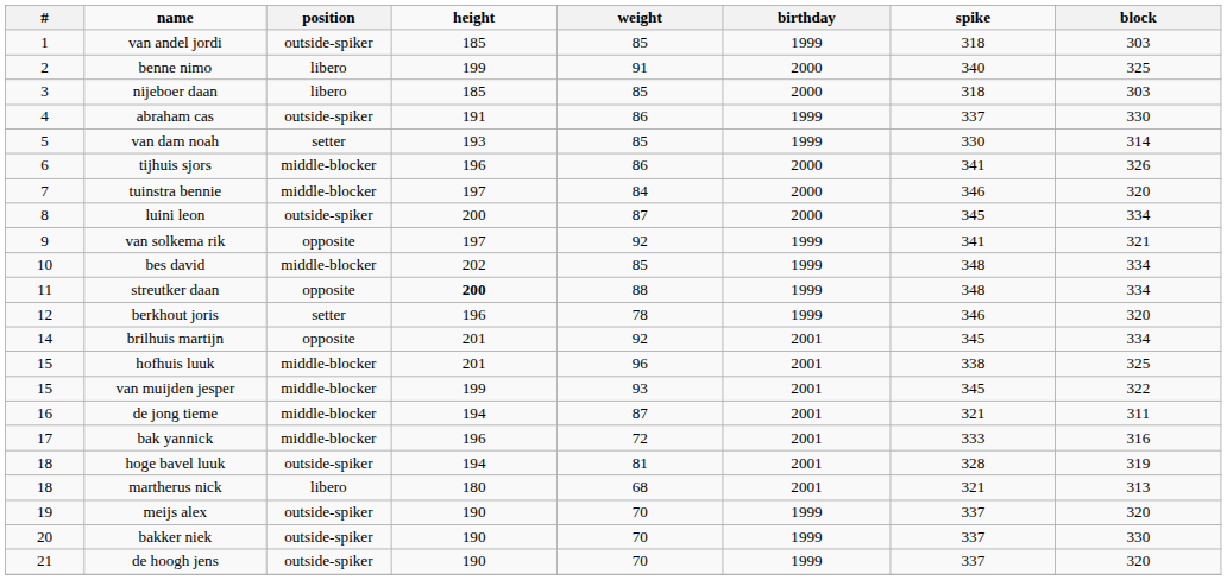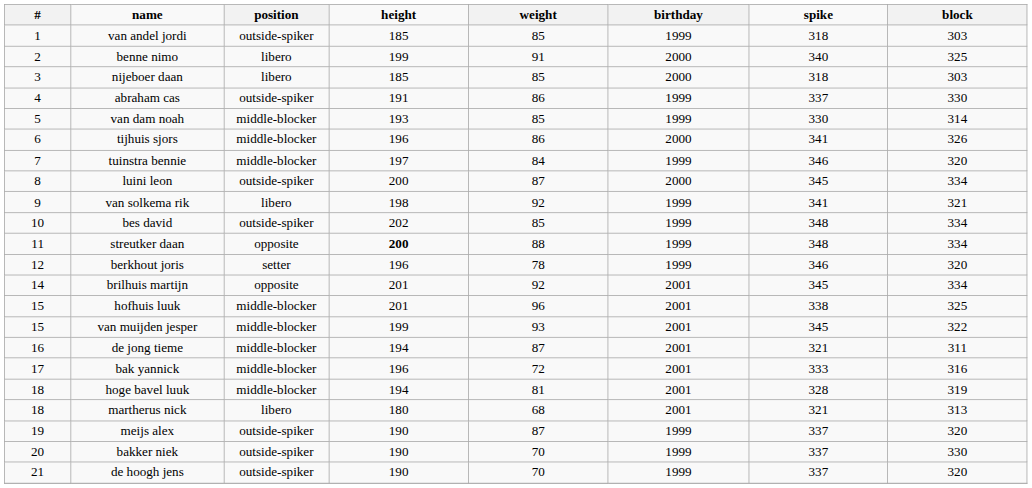 <table class="wikitable sortable" style="text-align:center;">
 <tr>
 <th style="width:5em">#</th>
 <td style="width:12em"><strong>name</strong></td>
 <th style="width:8em"><strong>position</strong></th>
 <td style="width:11em"><strong>height</strong></td>
 <th style="width:11em"><strong>weight</strong></th>
 <th style="width:11em"><strong>birthday</strong></th>
 <td style="width:11em"><strong>spike</strong></td>
 <th style="width:11em"><strong>block</strong></th>
 </tr>
 <tr>
 <td>1</td>
 <td>van andel jordi</td>
 <td>outside-spiker</td>
 <td>185</td>
 <td>85</td>
 <td>1999</td>
 <td>318</td>
 <td>303</td>
 </tr>
 <tr>
 <td>2</td>
 <td>benne nimo</td>
 <td>libero</td>
 <td>199</td>
 <td>91</td>
 <td>2000</td>
 <td>340</td>
 <td>325</td>
 </tr>
 <tr>
 <td>3</td>
 <td>nijeboer daan</td>
 <td>libero</td>
 <td>185</td>
 <td>85</td>
 <td>2000</td>
 <td>318</td>
 <td>303</td>
 </tr>
 <tr>
 <td>4</td>
 <td>abraham cas</td>
 <td>outside-spiker</td>
 <td>191</td>
 <td>86</td>
 <td>1999</td>
 <td>337</td>
 <td>330</td>
 </tr>
 <tr>
 <td>5</td>
 <td>van dam noah</td>
-<td>setter</td>
+<td>middle-blocker</td>
 <td>193</td>
 <td>85</td>
 <td>1999</td>
 <td>330</td>
 <td>314</td>
 </tr>
 <tr>
 <td>6</td>
 <td>tijhuis sjors</td>
 <td>middle-blocker</td>
 <td>196</td>
 <td>86</td>
 <td>2000</td>
 <td>341</td>
 <td>326</td>
 </tr>
 <tr>
 <td>7</td>
 <td>tuinstra bennie</td>
 <td>middle-blocker</td>
 <td>197</td>
 <td>84</td>
-<td>2000</td>
+<td>1999</td>
 <td>346</td>
 <td>320</td>
 </tr>
 <tr>
 <td>8</td>
 <td>luini leon</td>
 <td>outside-spiker</td>
 <td>200</td>
 <td>87</td>
 <td>2000</td>
 <td>345</td>
 <td>334</td>
 </tr>
 <tr>
 <td>9</td>
 <td>van solkema rik</td>
-<td>opposite</td>
-<td>197</td>
+<td>libero</td>
+<td>198</td>
 <td>92</td>
 <td>1999</td>
 <td>341</td>
 <td>321</td>
 </tr>
 <tr>
 <td>10</td>
 <td>bes david</td>
-<td>middle-blocker</td>
+<td>outside-spiker</td>
 <td>202</td>
 <td>85</td>
 <td>1999</td>
 <td>348</td>
 <td>334</td>
 </tr>
 <tr>
 <td>11</td>
 <td>streutker daan</td>
 <td>opposite</td>
 <td><strong>200</strong></td>
 <td>88</td>
 <td>1999</td>
 <td>348</td>
 <td>334</td>
 </tr>
 <tr>
 <td>12</td>
 <td>berkhout joris</td>
 <td>setter</td>
 <td>196</td>
 <td>78</td>
 <td>1999</td>
 <td>346</td>
 <td>320</td>
 </tr>
 <tr>
 <td>14</td>
 <td>brilhuis martijn</td>
 <td>opposite</td>
 <td>201</td>
 <td>92</td>
 <td>2001</td>
 <td>345</td>
 <td>334</td>
 </tr>
 <tr>
 <td>15</td>
 <td>hofhuis luuk</td>
 <td>middle-blocker</td>
 <td>201</td>
 <td>96</td>
 <td>2001</td>
 <td>338</td>
 <td>325</td>
 </tr>
 <tr>
 <td>15</td>
 <td>van muijden jesper</td>
 <td>middle-blocker</td>
 <td>199</td>
 <td>93</td>
 <td>2001</td>
 <td>345</td>
 <td>322</td>
 </tr>
 <tr>
 <td>16</td>
 <td>de jong tieme</td>
 <td>middle-blocker</td>
 <td>194</td>
 <td>87</td>
 <td>2001</td>
 <td>321</td>
 <td>311</td>
 </tr>
 <tr>
 <td>17</td>
 <td>bak yannick</td>
 <td>middle-blocker</td>
 <td>196</td>
 <td>72</td>
 <td>2001</td>
 <td>333</td>
 <td>316</td>
 </tr>
 <tr>
 <td>18</td>
 <td>hoge bavel luuk</td>
-<td>outside-spiker</td>
+<td>middle-blocker</td>
 <td>194</td>
 <td>81</td>
 <td>2001</td>
 <td>328</td>
 <td>319</td>
 </tr>
 <tr>
 <td>18</td>
 <td>martherus nick</td>
 <td>libero</td>
 <td>180</td>
 <td>68</td>
 <td>2001</td>
 <td>321</td>
 <td>313</td>
 </tr>
 <tr>
 <td>19</td>
 <td>meijs alex</td>
 <td>outside-spiker</td>
 <td>190</td>
-<td>70</td>
+<td>87</td>
 <td>1999</td>
 <td>337</td>
 <td>320</td>
 </tr>
 <tr>
 <td>20</td>
 <td>bakker niek</td>
 <td>outside-spiker</td>
 <td>190</td>
 <td>70</td>
 <td>1999</td>
 <td>337</td>
 <td>330</td>
 </tr>
 <tr>
 <td>21</td>
 <td>de hoogh jens</td>
 <td>outside-spiker</td>
 <td>190</td>
 <td>70</td>
 <td>1999</td>
 <td>337</td>
 <td>320</td>
 </tr>
 <tr>
 </tr>
 </table>
